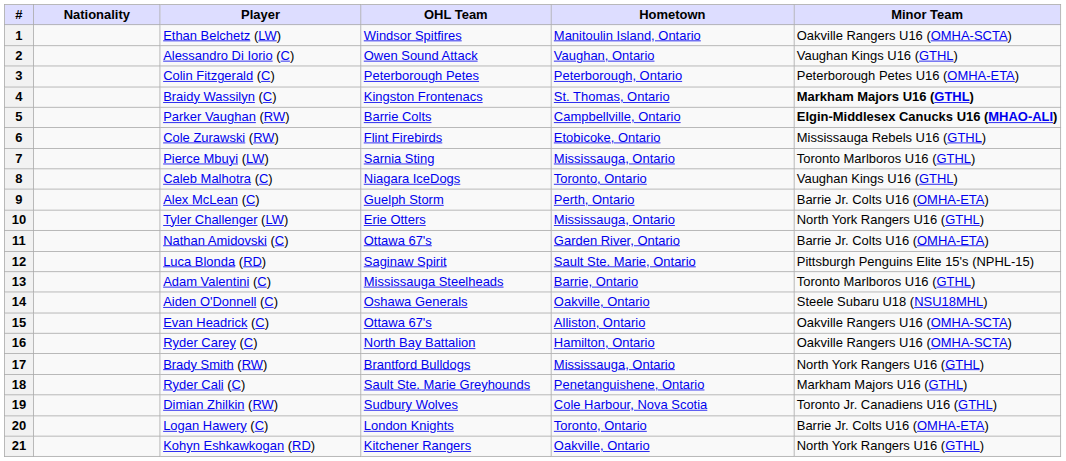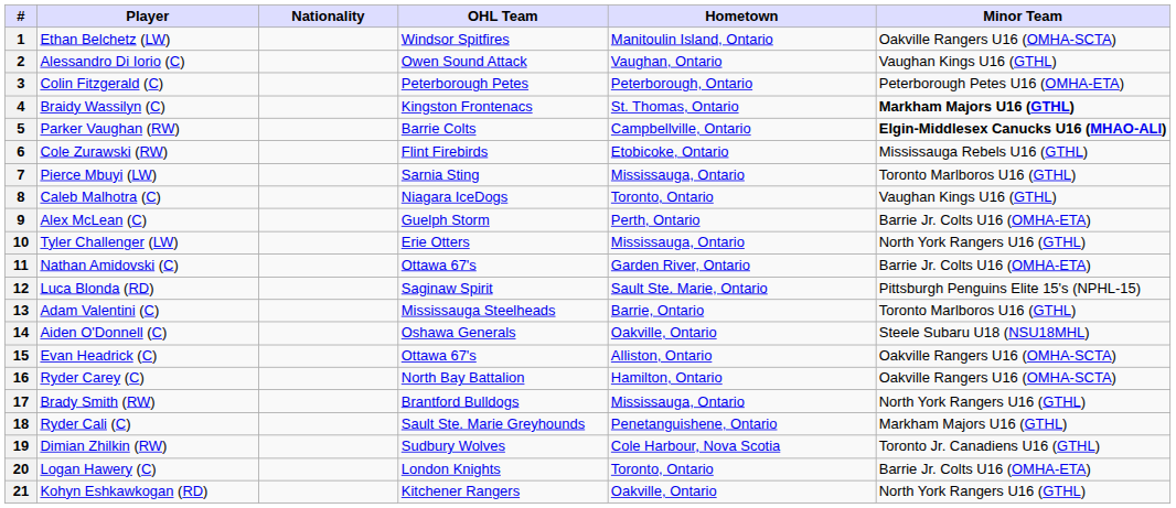 <table class="wikitable">
 <tr>
 <th style="background:#ddf; width:2.75%;">#</th>
+<th style="background:#ddf; width:19.0%;">Player</th>
 <th style="background:#ddf; width:12.0%;">Nationality</th>
-<th style="background:#ddf; width:19.0%;">Player</th>
 <th style="background:#ddf; width:18.0%;">OHL Team</th>
 <th style="background:#ddf; width:23.0%;">Hometown</th>
 <th style="background:#ddf; width:100.0%;">Minor Team</th>
 </tr>
 <tr>
 <th>1</th>
+<td><a href='#'>Ethan Belchetz</a> (<a href='#'>LW</a>)</td>
 <td></td>
-<td><a href='#'>Ethan Belchetz</a> (<a href='#'>LW</a>)</td>
 <td><a href='#'>Windsor Spitfires</a></td>
 <td><a href='#'>Manitoulin Island, Ontario</a></td>
 <td>Oakville Rangers U16 (<a href='#'>OMHA-SCTA</a>)</td>
 </tr>
 <tr>
 <th>2</th>
+<td><a href='#'>Alessandro Di Iorio</a> (<a href='#'>C</a>)</td>
 <td></td>
-<td><a href='#'>Alessandro Di Iorio</a> (<a href='#'>C</a>)</td>
 <td><a href='#'>Owen Sound Attack</a></td>
 <td><a href='#'>Vaughan, Ontario</a></td>
 <td>Vaughan Kings U16 (<a href='#'>GTHL</a>)</td>
 </tr>
 <tr>
 <th>3</th>
+<td><a href='#'>Colin Fitzgerald</a> (<a href='#'>C</a>)</td>
 <td></td>
-<td><a href='#'>Colin Fitzgerald</a> (<a href='#'>C</a>)</td>
 <td><a href='#'>Peterborough Petes</a></td>
 <td><a href='#'>Peterborough, Ontario</a></td>
 <td>Peterborough Petes U16 (<a href='#'>OMHA-ETA</a>)</td>
 </tr>
 <tr>
 <th>4</th>
+<td><a href='#'>Braidy Wassilyn</a> (<a href='#'>C</a>)</td>
 <td></td>
-<td><a href='#'>Braidy Wassilyn</a> (<a href='#'>C</a>)</td>
 <td><a href='#'>Kingston Frontenacs</a></td>
 <td><a href='#'>St. Thomas, Ontario</a></td>
 <td><strong>Markham Majors U16 (<a href='#'>GTHL</a>)</strong></td>
 </tr>
 <tr>
 <th>5</th>
+<td><a href='#'>Parker Vaughan</a> (<a href='#'>RW</a>)</td>
 <td></td>
-<td><a href='#'>Parker Vaughan</a> (<a href='#'>RW</a>)</td>
 <td><a href='#'>Barrie Colts</a></td>
 <td><a href='#'>Campbellville, Ontario</a></td>
 <td><strong>Elgin-Middlesex Canucks U16 (<a href='#'>MHAO-ALI</a>)</strong></td>
 </tr>
 <tr>
 <th>6</th>
+<td><a href='#'>Cole Zurawski</a> (<a href='#'>RW</a>)</td>
 <td></td>
-<td><a href='#'>Cole Zurawski</a> (<a href='#'>RW</a>)</td>
 <td><a href='#'>Flint Firebirds</a></td>
 <td><a href='#'>Etobicoke, Ontario</a></td>
 <td>Mississauga Rebels U16 (<a href='#'>GTHL</a>)</td>
 </tr>
 <tr>
 <th>7</th>
+<td><a href='#'>Pierce Mbuyi</a> (<a href='#'>LW</a>)</td>
 <td></td>
-<td><a href='#'>Pierce Mbuyi</a> (<a href='#'>LW</a>)</td>
 <td><a href='#'>Sarnia Sting</a></td>
 <td><a href='#'>Mississauga, Ontario</a></td>
 <td>Toronto Marlboros U16 (<a href='#'>GTHL</a>)</td>
 </tr>
 <tr>
 <th>8</th>
+<td><a href='#'>Caleb Malhotra</a> (<a href='#'>C</a>)</td>
 <td></td>
-<td><a href='#'>Caleb Malhotra</a> (<a href='#'>C</a>)</td>
 <td><a href='#'>Niagara IceDogs</a></td>
 <td><a href='#'>Toronto, Ontario</a></td>
 <td>Vaughan Kings U16 (<a href='#'>GTHL</a>)</td>
 </tr>
 <tr>
 <th>9</th>
+<td><a href='#'>Alex McLean</a> (<a href='#'>C</a>)</td>
 <td></td>
-<td><a href='#'>Alex McLean</a> (<a href='#'>C</a>)</td>
 <td><a href='#'>Guelph Storm</a></td>
 <td><a href='#'>Perth, Ontario</a></td>
 <td>Barrie Jr. Colts U16 (<a href='#'>OMHA-ETA</a>)</td>
 </tr>
 <tr>
 <th>10</th>
+<td><a href='#'>Tyler Challenger</a> (<a href='#'>LW</a>)</td>
 <td></td>
-<td><a href='#'>Tyler Challenger</a> (<a href='#'>LW</a>)</td>
 <td><a href='#'>Erie Otters</a></td>
 <td><a href='#'>Mississauga, Ontario</a></td>
 <td>North York Rangers U16 (<a href='#'>GTHL</a>)</td>
 </tr>
 <tr>
 <th>11</th>
+<td><a href='#'>Nathan Amidovski</a> (<a href='#'>C</a>)</td>
 <td></td>
-<td><a href='#'>Nathan Amidovski</a> (<a href='#'>C</a>)</td>
 <td><a href='#'>Ottawa 67's</a></td>
 <td><a href='#'>Garden River, Ontario</a></td>
 <td>Barrie Jr. Colts U16 (<a href='#'>OMHA-ETA</a>)</td>
 </tr>
 <tr>
 <th>12</th>
+<td><a href='#'>Luca Blonda</a> (<a href='#'>RD</a>)</td>
 <td></td>
-<td><a href='#'>Luca Blonda</a> (<a href='#'>RD</a>)</td>
 <td><a href='#'>Saginaw Spirit</a></td>
 <td><a href='#'>Sault Ste. Marie, Ontario</a></td>
 <td>Pittsburgh Penguins Elite 15's (NPHL-15)</td>
 </tr>
 <tr>
 <th>13</th>
+<td><a href='#'>Adam Valentini</a> (<a href='#'>C</a>)</td>
 <td></td>
-<td><a href='#'>Adam Valentini</a> (<a href='#'>C</a>)</td>
 <td><a href='#'>Mississauga Steelheads</a></td>
 <td><a href='#'>Barrie, Ontario</a></td>
 <td>Toronto Marlboros U16 (<a href='#'>GTHL</a>)</td>
 </tr>
 <tr>
 <th>14</th>
+<td><a href='#'>Aiden O'Donnell</a> (<a href='#'>C</a>)</td>
 <td></td>
-<td><a href='#'>Aiden O'Donnell</a> (<a href='#'>C</a>)</td>
 <td><a href='#'>Oshawa Generals</a></td>
 <td><a href='#'>Oakville, Ontario</a></td>
 <td>Steele Subaru U18 (<a href='#'>NSU18MHL</a>)</td>
 </tr>
 <tr>
 <th>15</th>
+<td><a href='#'>Evan Headrick</a> (<a href='#'>C</a>)</td>
 <td></td>
-<td><a href='#'>Evan Headrick</a> (<a href='#'>C</a>)</td>
 <td><a href='#'>Ottawa 67's</a></td>
 <td><a href='#'>Alliston, Ontario</a></td>
 <td>Oakville Rangers U16 (<a href='#'>OMHA-SCTA</a>)</td>
 </tr>
 <tr>
 <th>16</th>
+<td><a href='#'>Ryder Carey</a> (<a href='#'>C</a>)</td>
 <td></td>
-<td><a href='#'>Ryder Carey</a> (<a href='#'>C</a>)</td>
 <td><a href='#'>North Bay Battalion</a></td>
 <td><a href='#'>Hamilton, Ontario</a></td>
 <td>Oakville Rangers U16 (<a href='#'>OMHA-SCTA</a>)</td>
 </tr>
 <tr>
 <th>17</th>
+<td><a href='#'>Brady Smith</a> (<a href='#'>RW</a>)</td>
 <td></td>
-<td><a href='#'>Brady Smith</a> (<a href='#'>RW</a>)</td>
 <td><a href='#'>Brantford Bulldogs</a></td>
 <td><a href='#'>Mississauga, Ontario</a></td>
 <td>North York Rangers U16 (<a href='#'>GTHL</a>)</td>
 </tr>
 <tr>
 <th>18</th>
+<td><a href='#'>Ryder Cali</a> (<a href='#'>C</a>)</td>
 <td></td>
-<td><a href='#'>Ryder Cali</a> (<a href='#'>C</a>)</td>
 <td><a href='#'>Sault Ste. Marie Greyhounds</a></td>
 <td><a href='#'>Penetanguishene, Ontario</a></td>
 <td>Markham Majors U16 (<a href='#'>GTHL</a>)</td>
 </tr>
 <tr>
 <th>19</th>
+<td><a href='#'>Dimian Zhilkin</a> (<a href='#'>RW</a>)</td>
 <td></td>
-<td><a href='#'>Dimian Zhilkin</a> (<a href='#'>RW</a>)</td>
 <td><a href='#'>Sudbury Wolves</a></td>
 <td><a href='#'>Cole Harbour, Nova Scotia</a></td>
 <td>Toronto Jr. Canadiens U16 (<a href='#'>GTHL</a>)</td>
 </tr>
 <tr>
 <th>20</th>
+<td><a href='#'>Logan Hawery</a> (<a href='#'>C</a>)</td>
 <td></td>
-<td><a href='#'>Logan Hawery</a> (<a href='#'>C</a>)</td>
 <td><a href='#'>London Knights</a></td>
 <td><a href='#'>Toronto, Ontario</a></td>
 <td>Barrie Jr. Colts U16 (<a href='#'>OMHA-ETA</a>)</td>
 </tr>
 <tr>
 <th>21</th>
+<td><a href='#'>Kohyn Eshkawkogan</a> (<a href='#'>RD</a>)</td>
 <td></td>
-<td><a href='#'>Kohyn Eshkawkogan</a> (<a href='#'>RD</a>)</td>
 <td><a href='#'>Kitchener Rangers</a></td>
 <td><a href='#'>Oakville, Ontario</a></td>
 <td>North York Rangers U16 (<a href='#'>GTHL</a>)</td>
 </tr>
 </table>
